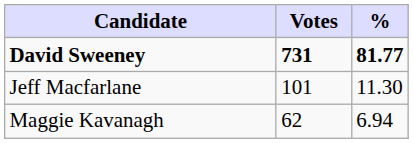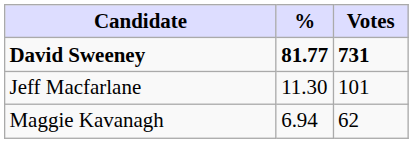 <table class="wikitable">
 <tr>
 <th style="background:#ddf; width:200px;">Candidate</th>
+<th style="background:#ddf; width:30px;">%</th>
 <th style="background:#ddf; width:50px;">Votes</th>
-<th style="background:#ddf; width:30px;">%</th>
 </tr>
 <tr>
 <td><strong>David Sweeney</strong></td>
+<td><strong>81.77</strong></td>
 <td><strong>731</strong></td>
-<td><strong>81.77</strong></td>
 </tr>
 <tr>
 <td>Jeff Macfarlane</td>
+<td>11.30</td>
 <td>101</td>
-<td>11.30</td>
 </tr>
 <tr>
 <td>Maggie Kavanagh</td>
+<td>6.94</td>
 <td>62</td>
-<td>6.94</td>
 </tr>
 </table>
